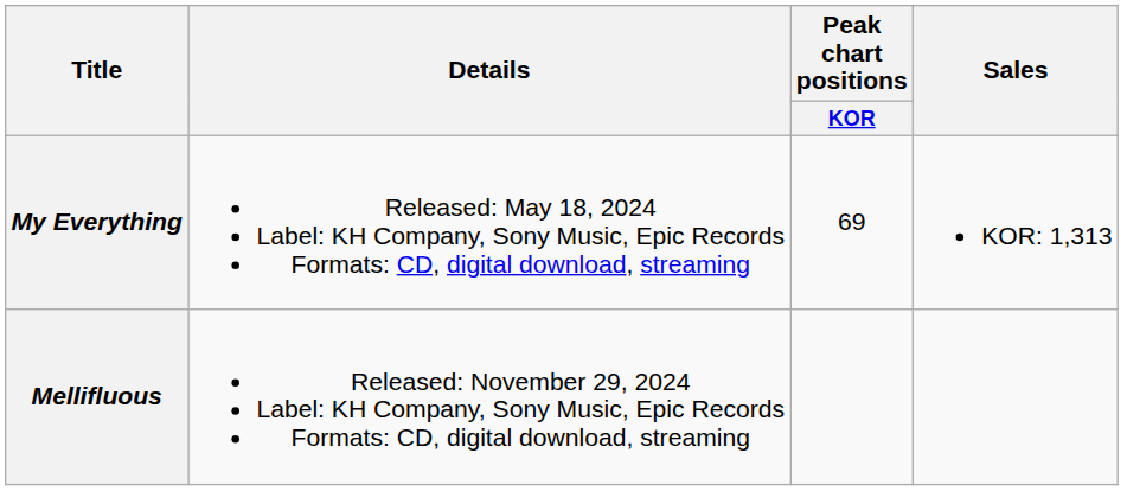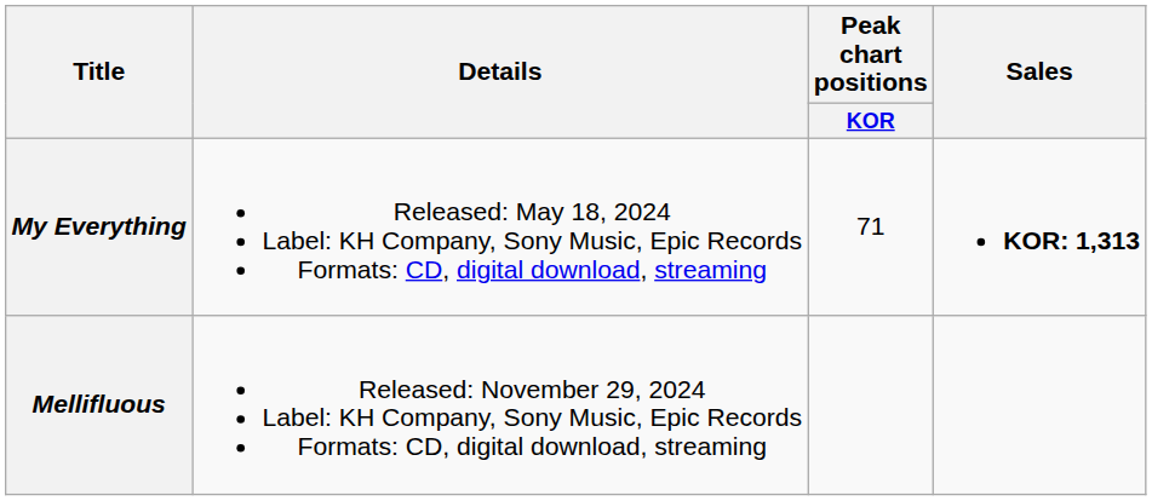 <table class="wikitable plainrowheaders" style="text-align:center;">
 <tr>
 <th scope="col" rowspan="2">Title</th>
 <th scope="col" rowspan="2">Details</th>
 <th scope="col" colspan="1">Peak chart positions</th>
 <th scope="col" rowspan="2">Sales</th>
 </tr>
 <tr>
 <th scope="col" style="width:2.5em;font-size:85%"><a href='#'>KOR</a><br></th>
 </tr>
 <tr>
 <th scope="row"><em>My Everything</em></th>
 <td><br><ul><li>Released: May 18, 2024</li><li>Label: KH Company, Sony Music, Epic Records</li><li>Formats: <a href='#'>CD</a>, <a href='#'>digital download</a>, <a href='#'>streaming</a></li></ul></td>
-<td>69</td>
-<td><br><ul><li>KOR: 1,313</li></ul></td>
+<td>71</td>
+<td><strong><br><ul><li>KOR: 1,313</li></ul></strong></td>
 </tr>
 <tr>
 <th scope="row"><em>Mellifluous</em></th>
 <td><br><ul><li>Released: November 29, 2024</li><li>Label: KH Company, Sony Music, Epic Records</li><li>Formats: CD, digital download, streaming</li></ul></td>
 <td></td>
 <td></td>
 </tr>
 </table>
